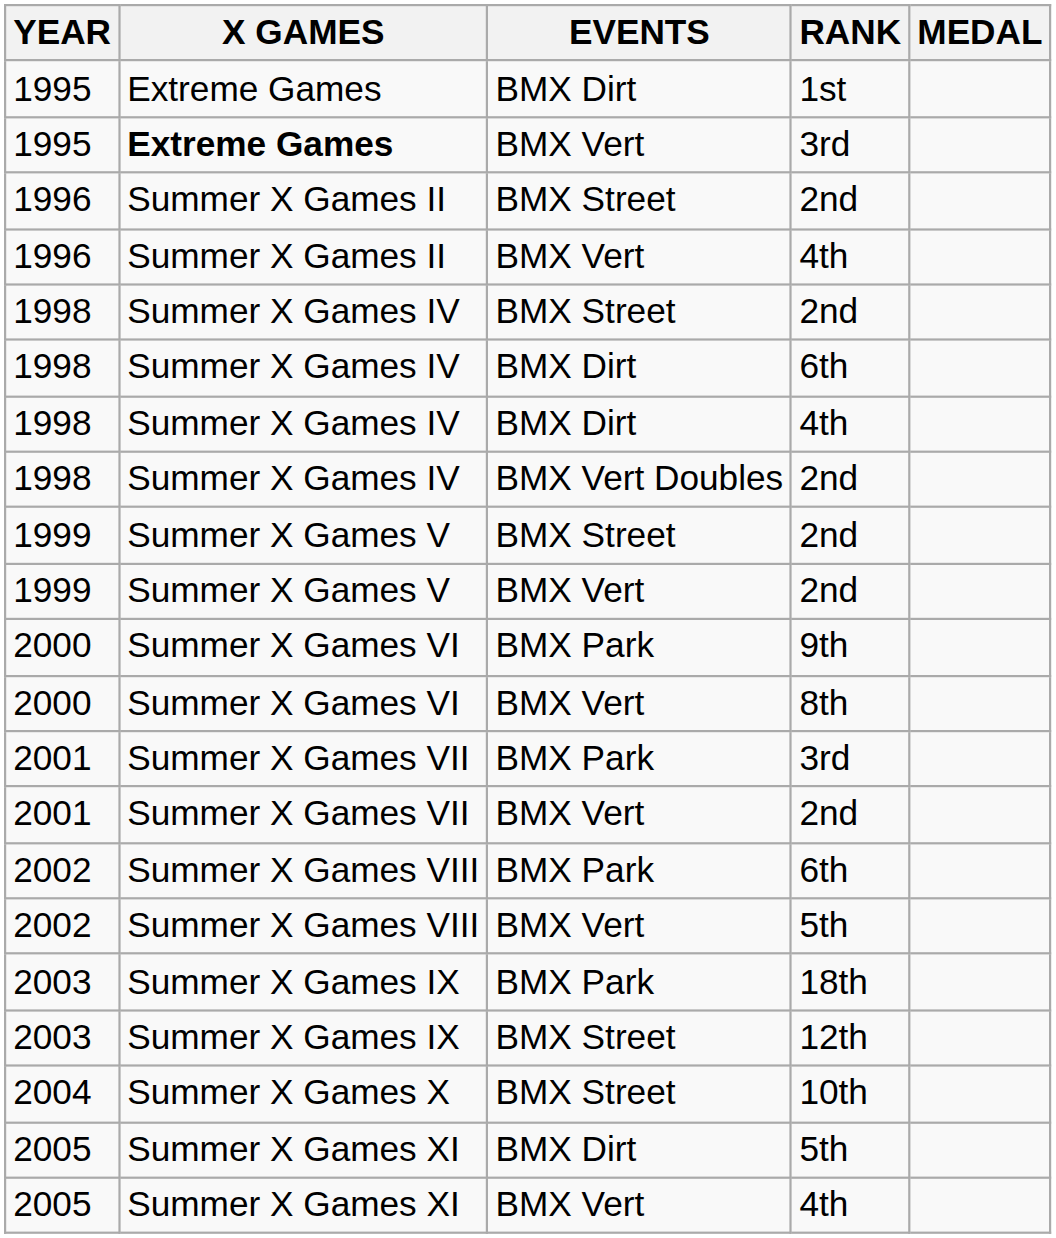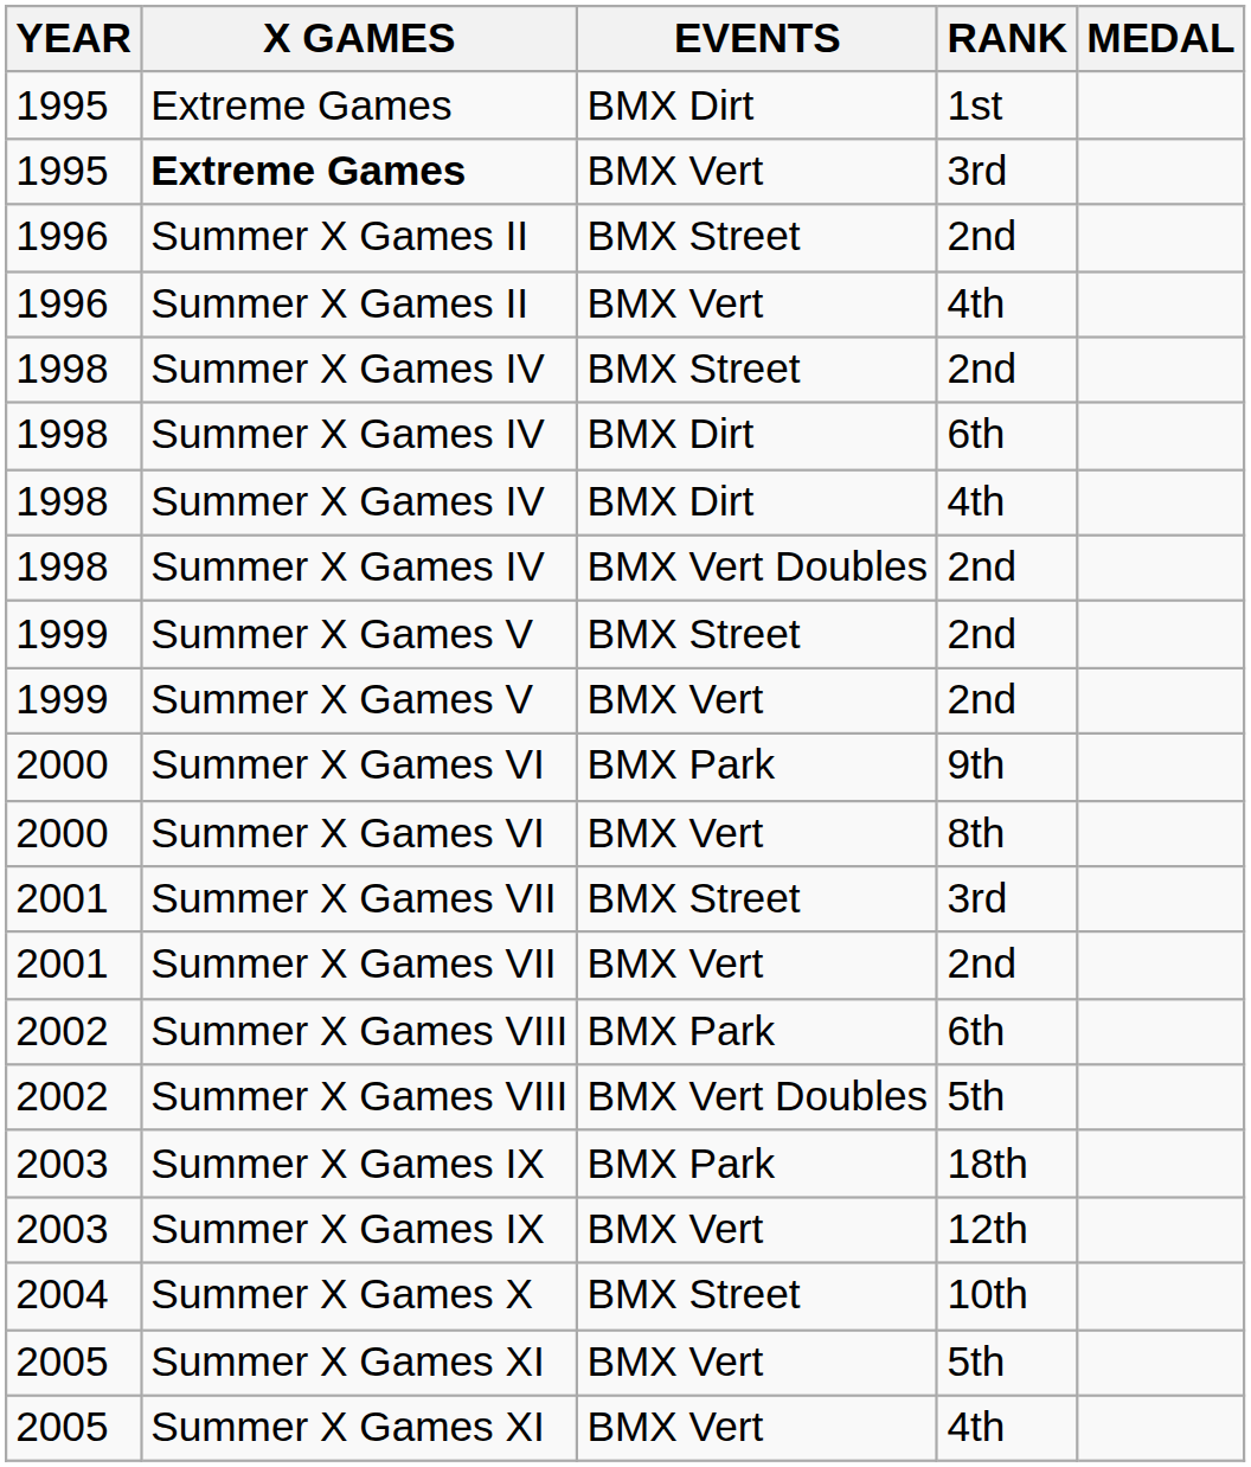 <table class="wikitable">
 <tr>
 <th>YEAR</th>
 <th>X GAMES</th>
 <th>EVENTS</th>
 <th>RANK</th>
 <th>MEDAL</th>
 </tr>
 <tr>
 <td>1995</td>
 <td>Extreme Games</td>
 <td>BMX Dirt</td>
 <td>1st</td>
 <td></td>
 </tr>
 <tr>
 <td>1995</td>
 <td><strong>Extreme Games</strong></td>
 <td>BMX Vert</td>
 <td>3rd</td>
 <td></td>
 </tr>
 <tr>
 <td>1996</td>
 <td>Summer X Games II</td>
 <td>BMX Street</td>
 <td>2nd</td>
 <td></td>
 </tr>
 <tr>
 <td>1996</td>
 <td>Summer X Games II</td>
 <td>BMX Vert</td>
 <td>4th</td>
 <td></td>
 </tr>
 <tr>
 <td>1998</td>
 <td>Summer X Games IV</td>
 <td>BMX Street</td>
 <td>2nd</td>
 <td></td>
 </tr>
 <tr>
 <td>1998</td>
 <td>Summer X Games IV</td>
 <td>BMX Dirt</td>
 <td>6th</td>
 <td></td>
 </tr>
 <tr>
 <td>1998</td>
 <td>Summer X Games IV</td>
 <td>BMX Dirt</td>
 <td>4th</td>
 <td></td>
 </tr>
 <tr>
 <td>1998</td>
 <td>Summer X Games IV</td>
 <td>BMX Vert Doubles</td>
 <td>2nd</td>
 <td></td>
 </tr>
 <tr>
 <td>1999</td>
 <td>Summer X Games V</td>
 <td>BMX Street</td>
 <td>2nd</td>
 <td></td>
 </tr>
 <tr>
 <td>1999</td>
 <td>Summer X Games V</td>
 <td>BMX Vert</td>
 <td>2nd</td>
 <td></td>
 </tr>
 <tr>
 <td>2000</td>
 <td>Summer X Games VI</td>
 <td>BMX Park</td>
 <td>9th</td>
 <td></td>
 </tr>
 <tr>
 <td>2000</td>
 <td>Summer X Games VI</td>
 <td>BMX Vert</td>
 <td>8th</td>
 <td></td>
 </tr>
 <tr>
 <td>2001</td>
 <td>Summer X Games VII</td>
-<td>BMX Park</td>
+<td>BMX Street</td>
 <td>3rd</td>
 <td></td>
 </tr>
 <tr>
 <td>2001</td>
 <td>Summer X Games VII</td>
 <td>BMX Vert</td>
 <td>2nd</td>
 <td></td>
 </tr>
 <tr>
 <td>2002</td>
 <td>Summer X Games VIII</td>
 <td>BMX Park</td>
 <td>6th</td>
 <td></td>
 </tr>
 <tr>
 <td>2002</td>
 <td>Summer X Games VIII</td>
-<td>BMX Vert</td>
+<td>BMX Vert Doubles</td>
 <td>5th</td>
 <td></td>
 </tr>
 <tr>
 <td>2003</td>
 <td>Summer X Games IX</td>
 <td>BMX Park</td>
 <td>18th</td>
 <td></td>
 </tr>
 <tr>
 <td>2003</td>
 <td>Summer X Games IX</td>
-<td>BMX Street</td>
+<td>BMX Vert</td>
 <td>12th</td>
 <td></td>
 </tr>
 <tr>
 <td>2004</td>
 <td>Summer X Games X</td>
 <td>BMX Street</td>
 <td>10th</td>
 <td></td>
 </tr>
 <tr>
 <td>2005</td>
 <td>Summer X Games XI</td>
-<td>BMX Dirt</td>
+<td>BMX Vert</td>
 <td>5th</td>
 <td></td>
 </tr>
 <tr>
 <td>2005</td>
 <td>Summer X Games XI</td>
 <td>BMX Vert</td>
 <td>4th</td>
 <td></td>
 </tr>
 </table>
